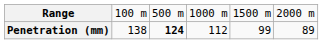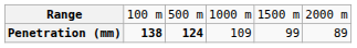 <table class="wikitable" style="text-align:right;">
 <tr>
 <th>Range</th>
 <td>100 m</td>
 <td>500 m</td>
 <td>1000 m</td>
 <td>1500 m</td>
 <td>2000 m</td>
 </tr>
 <tr>
 <th>Penetration (mm)</th>
-<td>138</td>
+<td><strong>138</strong></td>
 <td><strong>124</strong></td>
-<td>112</td>
+<td>109</td>
 <td>99</td>
 <td>89</td>
 </tr>
 </table>
